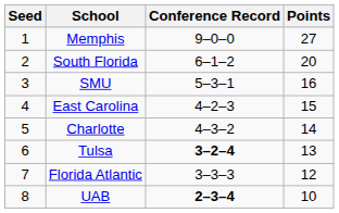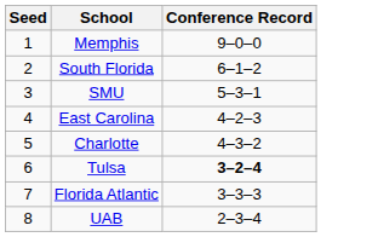 <table class="wikitable" style="text-align:center">
 <tr>
 <th>Seed</th>
 <th>School</th>
 <th>Conference Record</th>
-<th>Points</th>
 </tr>
 <tr>
 <td>1</td>
 <td><a href='#'>Memphis</a></td>
 <td>9–0–0</td>
-<td>27</td>
 </tr>
 <tr>
 <td>2</td>
 <td><a href='#'>South Florida</a></td>
 <td>6–1–2</td>
-<td>20</td>
 </tr>
 <tr>
 <td>3</td>
 <td><a href='#'>SMU</a></td>
 <td>5–3–1</td>
-<td>16</td>
 </tr>
 <tr>
 <td>4</td>
 <td><a href='#'>East Carolina</a></td>
 <td>4–2–3</td>
-<td>15</td>
 </tr>
 <tr>
 <td>5</td>
 <td><a href='#'>Charlotte</a></td>
 <td>4–3–2</td>
-<td>14</td>
 </tr>
 <tr>
 <td>6</td>
 <td><a href='#'>Tulsa</a></td>
 <td><strong>3–2–4</strong></td>
-<td>13</td>
 </tr>
 <tr>
 <td>7</td>
 <td><a href='#'>Florida Atlantic</a></td>
 <td>3–3–3</td>
-<td>12</td>
 </tr>
 <tr>
 <td>8</td>
 <td><a href='#'>UAB</a></td>
-<td><strong>2–3–4</strong></td>
-<td>10</td>
+<td>2–3–4</td>
 </tr>
 </table>
